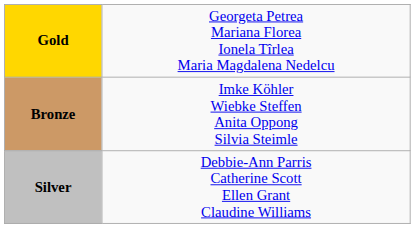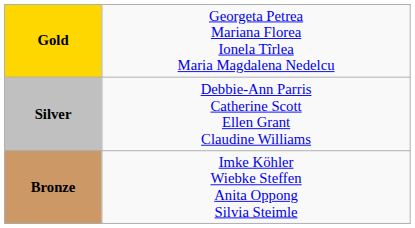 <table class="wikitable" style="text-align:center; " width="35%">
 <tr>
 <td bgcolor="gold"><strong>Gold</strong></td>
 <td><a href='#'>Georgeta Petrea</a><br><a href='#'>Mariana Florea</a><br><a href='#'>Ionela Tîrlea</a><br><a href='#'>Maria Magdalena Nedelcu</a><br>  <small><em></em></small></td>
 </tr>
 <tr>
+<td bgcolor="silver"><strong>Silver</strong></td>
+<td><a href='#'>Debbie-Ann Parris</a><br><a href='#'>Catherine Scott</a><br><a href='#'>Ellen Grant</a><br><a href='#'>Claudine Williams</a><br>  <small><em></em></small></td>
+</tr>
+<tr>
 <td bgcolor="CC9966"><strong>Bronze</strong></td>
 <td><a href='#'>Imke Köhler</a><br><a href='#'>Wiebke Steffen</a><br><a href='#'>Anita Oppong</a><br><a href='#'>Silvia Steimle</a><br>  <small><em></em></small></td>
 </tr>
-<tr>
-<td bgcolor="silver"><strong>Silver</strong></td>
-<td><a href='#'>Debbie-Ann Parris</a><br><a href='#'>Catherine Scott</a><br><a href='#'>Ellen Grant</a><br><a href='#'>Claudine Williams</a><br>  <small><em></em></small></td>
-</tr>
 </table>
